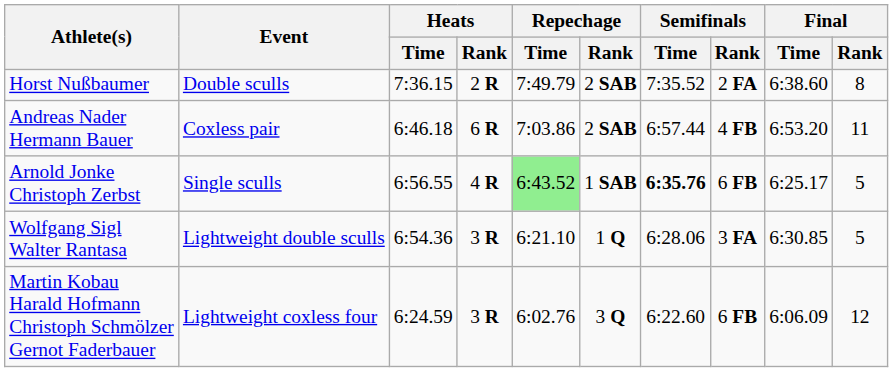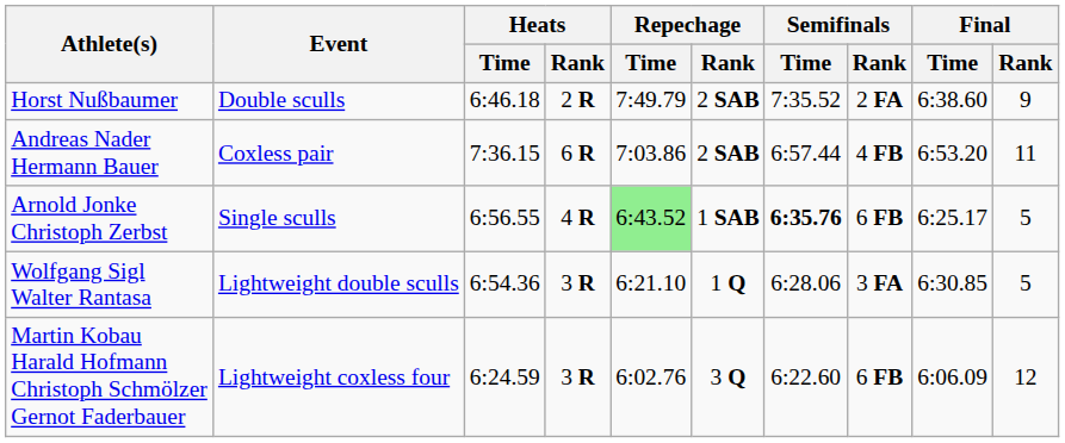 <table class="wikitable" style="font-size:90%">
 <tr>
 <th rowspan="2">Athlete(s)</th>
 <th rowspan="2">Event</th>
 <th colspan="2">Heats</th>
 <th colspan="2">Repechage</th>
 <th colspan="2">Semifinals</th>
 <th colspan="2">Final</th>
 </tr>
 <tr>
 <th>Time</th>
 <th>Rank</th>
 <th>Time</th>
 <th>Rank</th>
 <th>Time</th>
 <th>Rank</th>
 <th>Time</th>
 <th>Rank</th>
 </tr>
 <tr align=center>
 <td align=left><a href='#'>Horst Nußbaumer</a></td>
 <td align=left><a href='#'>Double sculls</a></td>
-<td>7:36.15</td>
+<td>6:46.18</td>
 <td>2 <strong>R</strong></td>
 <td>7:49.79</td>
 <td>2 <strong>SAB</strong></td>
 <td>7:35.52</td>
 <td>2  <strong>FA</strong></td>
 <td>6:38.60</td>
-<td>8</td>
+<td>9</td>
 </tr>
 <tr align=center>
 <td align=left><a href='#'>Andreas Nader</a><br><a href='#'>Hermann Bauer</a></td>
 <td align=left><a href='#'>Coxless pair</a></td>
-<td>6:46.18</td>
+<td>7:36.15</td>
 <td>6  <strong>R</strong></td>
 <td>7:03.86</td>
 <td>2 <strong>SAB</strong></td>
 <td>6:57.44</td>
 <td>4 <strong>FB</strong></td>
 <td>6:53.20</td>
 <td>11</td>
 </tr>
 <tr align=center>
 <td align=left><a href='#'>Arnold Jonke</a><br><a href='#'>Christoph Zerbst</a></td>
 <td align=left><a href='#'>Single sculls</a></td>
 <td>6:56.55</td>
 <td>4 <strong>R</strong></td>
 <td style="background: lightgreen;">6:43.52</td>
 <td>1 <strong>SAB</strong></td>
 <td><strong>6:35.76</strong></td>
 <td>6 <strong>FB</strong></td>
 <td>6:25.17</td>
 <td>5</td>
 </tr>
 <tr align=center>
 <td align=left><a href='#'>Wolfgang Sigl</a><br><a href='#'>Walter Rantasa</a></td>
 <td align=left><a href='#'>Lightweight double sculls</a></td>
 <td>6:54.36</td>
 <td>3 <strong>R</strong></td>
 <td>6:21.10</td>
 <td>1 <strong>Q</strong></td>
 <td>6:28.06</td>
 <td>3 <strong>FA</strong></td>
 <td>6:30.85</td>
 <td>5</td>
 </tr>
 <tr align=center>
 <td align=left><a href='#'>Martin Kobau</a><br><a href='#'>Harald Hofmann</a><br><a href='#'>Christoph Schmölzer</a><br><a href='#'>Gernot Faderbauer</a></td>
 <td align=left><a href='#'>Lightweight coxless four</a></td>
 <td>6:24.59</td>
 <td>3 <strong>R</strong></td>
 <td>6:02.76</td>
 <td>3 <strong>Q</strong></td>
 <td>6:22.60</td>
 <td>6  <strong>FB</strong></td>
 <td>6:06.09</td>
 <td>12</td>
 </tr>
 </table>
